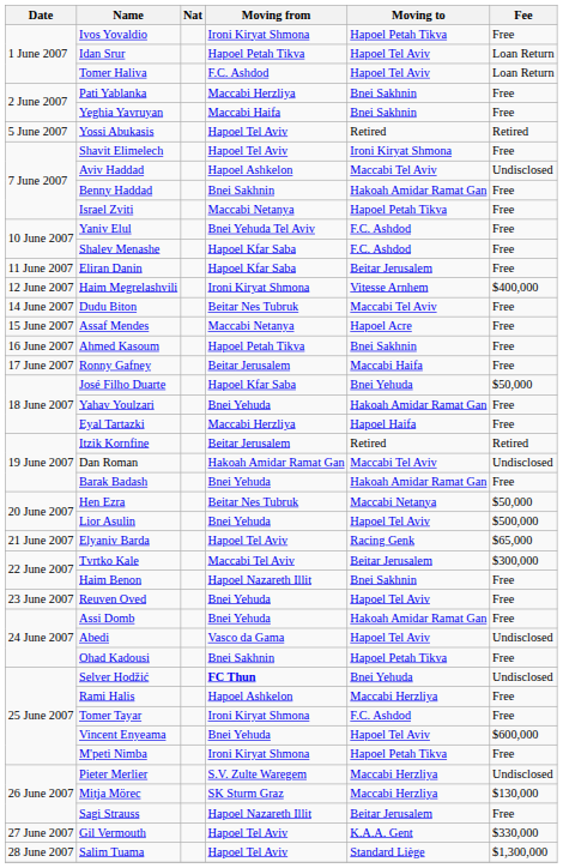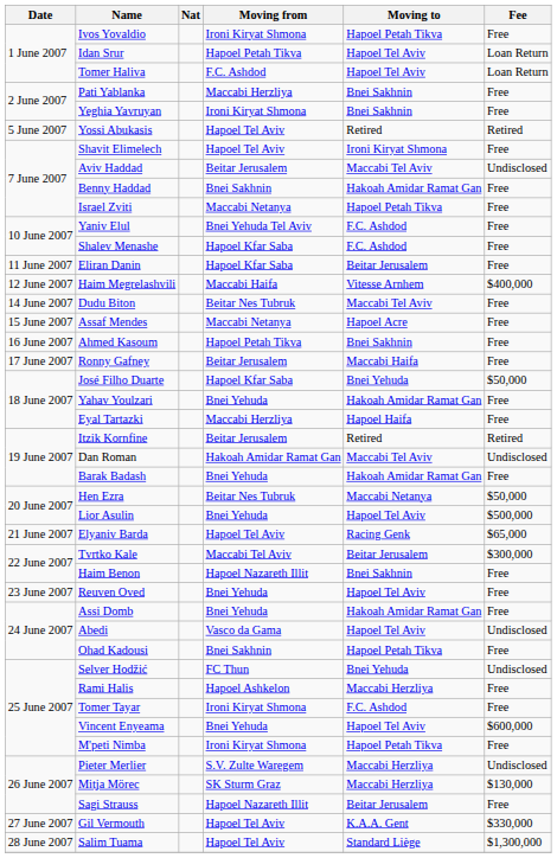 <table class="wikitable">
 <tr>
 <th>Date</th>
 <th>Name</th>
 <th>Nat</th>
 <th>Moving from</th>
 <th>Moving to</th>
 <th>Fee</th>
 </tr>
 <tr>
 <td rowspan="3">1 June 2007</td>
 <td><a href='#'>Ivos Yovaldio</a></td>
 <td></td>
 <td><a href='#'>Ironi Kiryat Shmona</a></td>
 <td><a href='#'>Hapoel Petah Tikva</a></td>
 <td>Free</td>
 </tr>
 <tr>
 <td><a href='#'>Idan Srur</a></td>
 <td></td>
 <td><a href='#'>Hapoel Petah Tikva</a></td>
 <td><a href='#'>Hapoel Tel Aviv</a></td>
 <td>Loan Return</td>
 </tr>
 <tr>
 <td><a href='#'>Tomer Haliva</a></td>
 <td></td>
 <td><a href='#'>F.C. Ashdod</a></td>
 <td><a href='#'>Hapoel Tel Aviv</a></td>
 <td>Loan Return</td>
 </tr>
 <tr>
 <td rowspan="2">2 June 2007</td>
 <td><a href='#'>Pati Yablanka</a></td>
 <td></td>
 <td><a href='#'>Maccabi Herzliya</a></td>
 <td><a href='#'>Bnei Sakhnin</a></td>
 <td>Free</td>
 </tr>
 <tr>
 <td><a href='#'>Yeghia Yavruyan</a></td>
 <td></td>
-<td><a href='#'>Maccabi Haifa</a></td>
+<td><a href='#'>Ironi Kiryat Shmona</a></td>
 <td><a href='#'>Bnei Sakhnin</a></td>
 <td>Free</td>
 </tr>
 <tr>
 <td>5 June 2007</td>
 <td><a href='#'>Yossi Abukasis</a></td>
 <td></td>
 <td><a href='#'>Hapoel Tel Aviv</a></td>
 <td>Retired</td>
 <td>Retired</td>
 </tr>
 <tr>
 <td rowspan="4">7 June 2007</td>
 <td><a href='#'>Shavit Elimelech</a></td>
 <td></td>
 <td><a href='#'>Hapoel Tel Aviv</a></td>
 <td><a href='#'>Ironi Kiryat Shmona</a></td>
 <td>Free</td>
 </tr>
 <tr>
 <td><a href='#'>Aviv Haddad</a></td>
 <td></td>
-<td><a href='#'>Hapoel Ashkelon</a></td>
+<td><a href='#'>Beitar Jerusalem</a></td>
 <td><a href='#'>Maccabi Tel Aviv</a></td>
 <td>Undisclosed</td>
 </tr>
 <tr>
 <td><a href='#'>Benny Haddad</a></td>
 <td></td>
 <td><a href='#'>Bnei Sakhnin</a></td>
 <td><a href='#'>Hakoah Amidar Ramat Gan</a></td>
 <td>Free</td>
 </tr>
 <tr>
 <td><a href='#'>Israel Zviti</a></td>
 <td></td>
 <td><a href='#'>Maccabi Netanya</a></td>
 <td><a href='#'>Hapoel Petah Tikva</a></td>
 <td>Free</td>
 </tr>
 <tr>
 <td rowspan="2">10 June 2007</td>
 <td><a href='#'>Yaniv Elul</a></td>
 <td></td>
 <td><a href='#'>Bnei Yehuda Tel Aviv</a></td>
 <td><a href='#'>F.C. Ashdod</a></td>
 <td>Free</td>
 </tr>
 <tr>
 <td><a href='#'>Shalev Menashe</a></td>
 <td></td>
 <td><a href='#'>Hapoel Kfar Saba</a></td>
 <td><a href='#'>F.C. Ashdod</a></td>
 <td>Free</td>
 </tr>
 <tr>
 <td>11 June 2007</td>
 <td><a href='#'>Eliran Danin</a></td>
 <td></td>
 <td><a href='#'>Hapoel Kfar Saba</a></td>
 <td><a href='#'>Beitar Jerusalem</a></td>
 <td>Free</td>
 </tr>
 <tr>
 <td>12 June 2007</td>
 <td><a href='#'>Haim Megrelashvili</a></td>
 <td></td>
-<td><a href='#'>Ironi Kiryat Shmona</a></td>
+<td><a href='#'>Maccabi Haifa</a></td>
 <td><a href='#'>Vitesse Arnhem</a></td>
 <td>$400,000</td>
 </tr>
 <tr>
 <td>14 June 2007</td>
 <td><a href='#'>Dudu Biton</a></td>
 <td></td>
 <td><a href='#'>Beitar Nes Tubruk</a></td>
 <td><a href='#'>Maccabi Tel Aviv</a></td>
 <td>Free</td>
 </tr>
 <tr>
 <td>15 June 2007</td>
 <td><a href='#'>Assaf Mendes</a></td>
 <td></td>
 <td><a href='#'>Maccabi Netanya</a></td>
 <td><a href='#'>Hapoel Acre</a></td>
 <td>Free</td>
 </tr>
 <tr>
 <td>16 June 2007</td>
 <td><a href='#'>Ahmed Kasoum</a></td>
 <td></td>
 <td><a href='#'>Hapoel Petah Tikva</a></td>
 <td><a href='#'>Bnei Sakhnin</a></td>
 <td>Free</td>
 </tr>
 <tr>
 <td>17 June 2007</td>
 <td><a href='#'>Ronny Gafney</a></td>
 <td></td>
 <td><a href='#'>Beitar Jerusalem</a></td>
 <td><a href='#'>Maccabi Haifa</a></td>
 <td>Free</td>
 </tr>
 <tr>
 <td rowspan="3">18 June 2007</td>
 <td><a href='#'>José Filho Duarte</a></td>
 <td></td>
 <td><a href='#'>Hapoel Kfar Saba</a></td>
 <td><a href='#'>Bnei Yehuda</a></td>
 <td>$50,000</td>
 </tr>
 <tr>
 <td><a href='#'>Yahav Youlzari</a></td>
 <td></td>
 <td><a href='#'>Bnei Yehuda</a></td>
 <td><a href='#'>Hakoah Amidar Ramat Gan</a></td>
 <td>Free</td>
 </tr>
 <tr>
 <td><a href='#'>Eyal Tartazki</a></td>
 <td></td>
 <td><a href='#'>Maccabi Herzliya</a></td>
 <td><a href='#'>Hapoel Haifa</a></td>
 <td>Free</td>
 </tr>
 <tr>
 <td rowspan="3">19 June 2007</td>
 <td><a href='#'>Itzik Kornfine</a></td>
 <td></td>
 <td><a href='#'>Beitar Jerusalem</a></td>
 <td>Retired</td>
 <td>Retired</td>
 </tr>
 <tr>
 <td>Dan Roman</td>
 <td></td>
 <td><a href='#'>Hakoah Amidar Ramat Gan</a></td>
 <td><a href='#'>Maccabi Tel Aviv</a></td>
 <td>Undisclosed</td>
 </tr>
 <tr>
 <td><a href='#'>Barak Badash</a></td>
 <td></td>
 <td><a href='#'>Bnei Yehuda</a></td>
 <td><a href='#'>Hakoah Amidar Ramat Gan</a></td>
 <td>Free</td>
 </tr>
 <tr>
 <td rowspan="2">20 June 2007</td>
 <td><a href='#'>Hen Ezra</a></td>
 <td></td>
 <td><a href='#'>Beitar Nes Tubruk</a></td>
 <td><a href='#'>Maccabi Netanya</a></td>
 <td>$50,000</td>
 </tr>
 <tr>
 <td><a href='#'>Lior Asulin</a></td>
 <td></td>
 <td><a href='#'>Bnei Yehuda</a></td>
 <td><a href='#'>Hapoel Tel Aviv</a></td>
 <td>$500,000</td>
 </tr>
 <tr>
 <td>21 June 2007</td>
 <td><a href='#'>Elyaniv Barda</a></td>
 <td></td>
 <td><a href='#'>Hapoel Tel Aviv</a></td>
 <td><a href='#'>Racing Genk</a></td>
 <td>$65,000</td>
 </tr>
 <tr>
 <td rowspan="2">22 June 2007</td>
 <td><a href='#'>Tvrtko Kale</a></td>
 <td></td>
 <td><a href='#'>Maccabi Tel Aviv</a></td>
 <td><a href='#'>Beitar Jerusalem</a></td>
 <td>$300,000</td>
 </tr>
 <tr>
 <td><a href='#'>Haim Benon</a></td>
 <td></td>
 <td><a href='#'>Hapoel Nazareth Illit</a></td>
 <td><a href='#'>Bnei Sakhnin</a></td>
 <td>Free</td>
 </tr>
 <tr>
 <td>23 June 2007</td>
 <td><a href='#'>Reuven Oved</a></td>
 <td></td>
 <td><a href='#'>Bnei Yehuda</a></td>
 <td><a href='#'>Hapoel Tel Aviv</a></td>
 <td>Free</td>
 </tr>
 <tr>
 <td rowspan="3">24 June 2007</td>
 <td><a href='#'>Assi Domb</a></td>
 <td></td>
 <td><a href='#'>Bnei Yehuda</a></td>
 <td><a href='#'>Hakoah Amidar Ramat Gan</a></td>
 <td>Free</td>
 </tr>
 <tr>
 <td><a href='#'>Abedi</a></td>
 <td></td>
 <td><a href='#'>Vasco da Gama</a></td>
 <td><a href='#'>Hapoel Tel Aviv</a></td>
 <td>Undisclosed</td>
 </tr>
 <tr>
 <td><a href='#'>Ohad Kadousi</a></td>
 <td></td>
 <td><a href='#'>Bnei Sakhnin</a></td>
 <td><a href='#'>Hapoel Petah Tikva</a></td>
 <td>Free</td>
 </tr>
 <tr>
 <td rowspan="5">25 June 2007</td>
 <td><a href='#'>Selver Hodžić</a></td>
 <td></td>
-<td><strong><a href='#'>FC Thun</a></strong></td>
+<td><a href='#'>FC Thun</a></td>
 <td><a href='#'>Bnei Yehuda</a></td>
 <td>Undisclosed</td>
 </tr>
 <tr>
 <td><a href='#'>Rami Halis</a></td>
 <td></td>
 <td><a href='#'>Hapoel Ashkelon</a></td>
 <td><a href='#'>Maccabi Herzliya</a></td>
 <td>Free</td>
 </tr>
 <tr>
 <td><a href='#'>Tomer Tayar</a></td>
 <td></td>
 <td><a href='#'>Ironi Kiryat Shmona</a></td>
 <td><a href='#'>F.C. Ashdod</a></td>
 <td>Free</td>
 </tr>
 <tr>
 <td><a href='#'>Vincent Enyeama</a></td>
 <td></td>
 <td><a href='#'>Bnei Yehuda</a></td>
 <td><a href='#'>Hapoel Tel Aviv</a></td>
 <td>$600,000</td>
 </tr>
 <tr>
 <td><a href='#'>M'peti Nimba</a></td>
 <td></td>
 <td><a href='#'>Ironi Kiryat Shmona</a></td>
 <td><a href='#'>Hapoel Petah Tikva</a></td>
 <td>Free</td>
 </tr>
 <tr>
 <td rowspan="3">26 June 2007</td>
 <td><a href='#'>Pieter Merlier</a></td>
 <td></td>
 <td><a href='#'>S.V. Zulte Waregem</a></td>
 <td><a href='#'>Maccabi Herzliya</a></td>
 <td>Undisclosed</td>
 </tr>
 <tr>
 <td><a href='#'>Mitja Mörec</a></td>
 <td></td>
 <td><a href='#'>SK Sturm Graz</a></td>
 <td><a href='#'>Maccabi Herzliya</a></td>
 <td>$130,000</td>
 </tr>
 <tr>
 <td><a href='#'>Sagi Strauss</a></td>
 <td></td>
 <td><a href='#'>Hapoel Nazareth Illit</a></td>
 <td><a href='#'>Beitar Jerusalem</a></td>
 <td>Free</td>
 </tr>
 <tr>
 <td>27 June 2007</td>
 <td><a href='#'>Gil Vermouth</a></td>
 <td></td>
 <td><a href='#'>Hapoel Tel Aviv</a></td>
 <td><a href='#'>K.A.A. Gent</a></td>
 <td>$330,000</td>
 </tr>
 <tr>
 <td>28 June 2007</td>
 <td><a href='#'>Salim Tuama</a></td>
 <td></td>
 <td><a href='#'>Hapoel Tel Aviv</a></td>
 <td><a href='#'>Standard Liège</a></td>
 <td>$1,300,000</td>
 </tr>
 <tr>
 </tr>
 </table>
